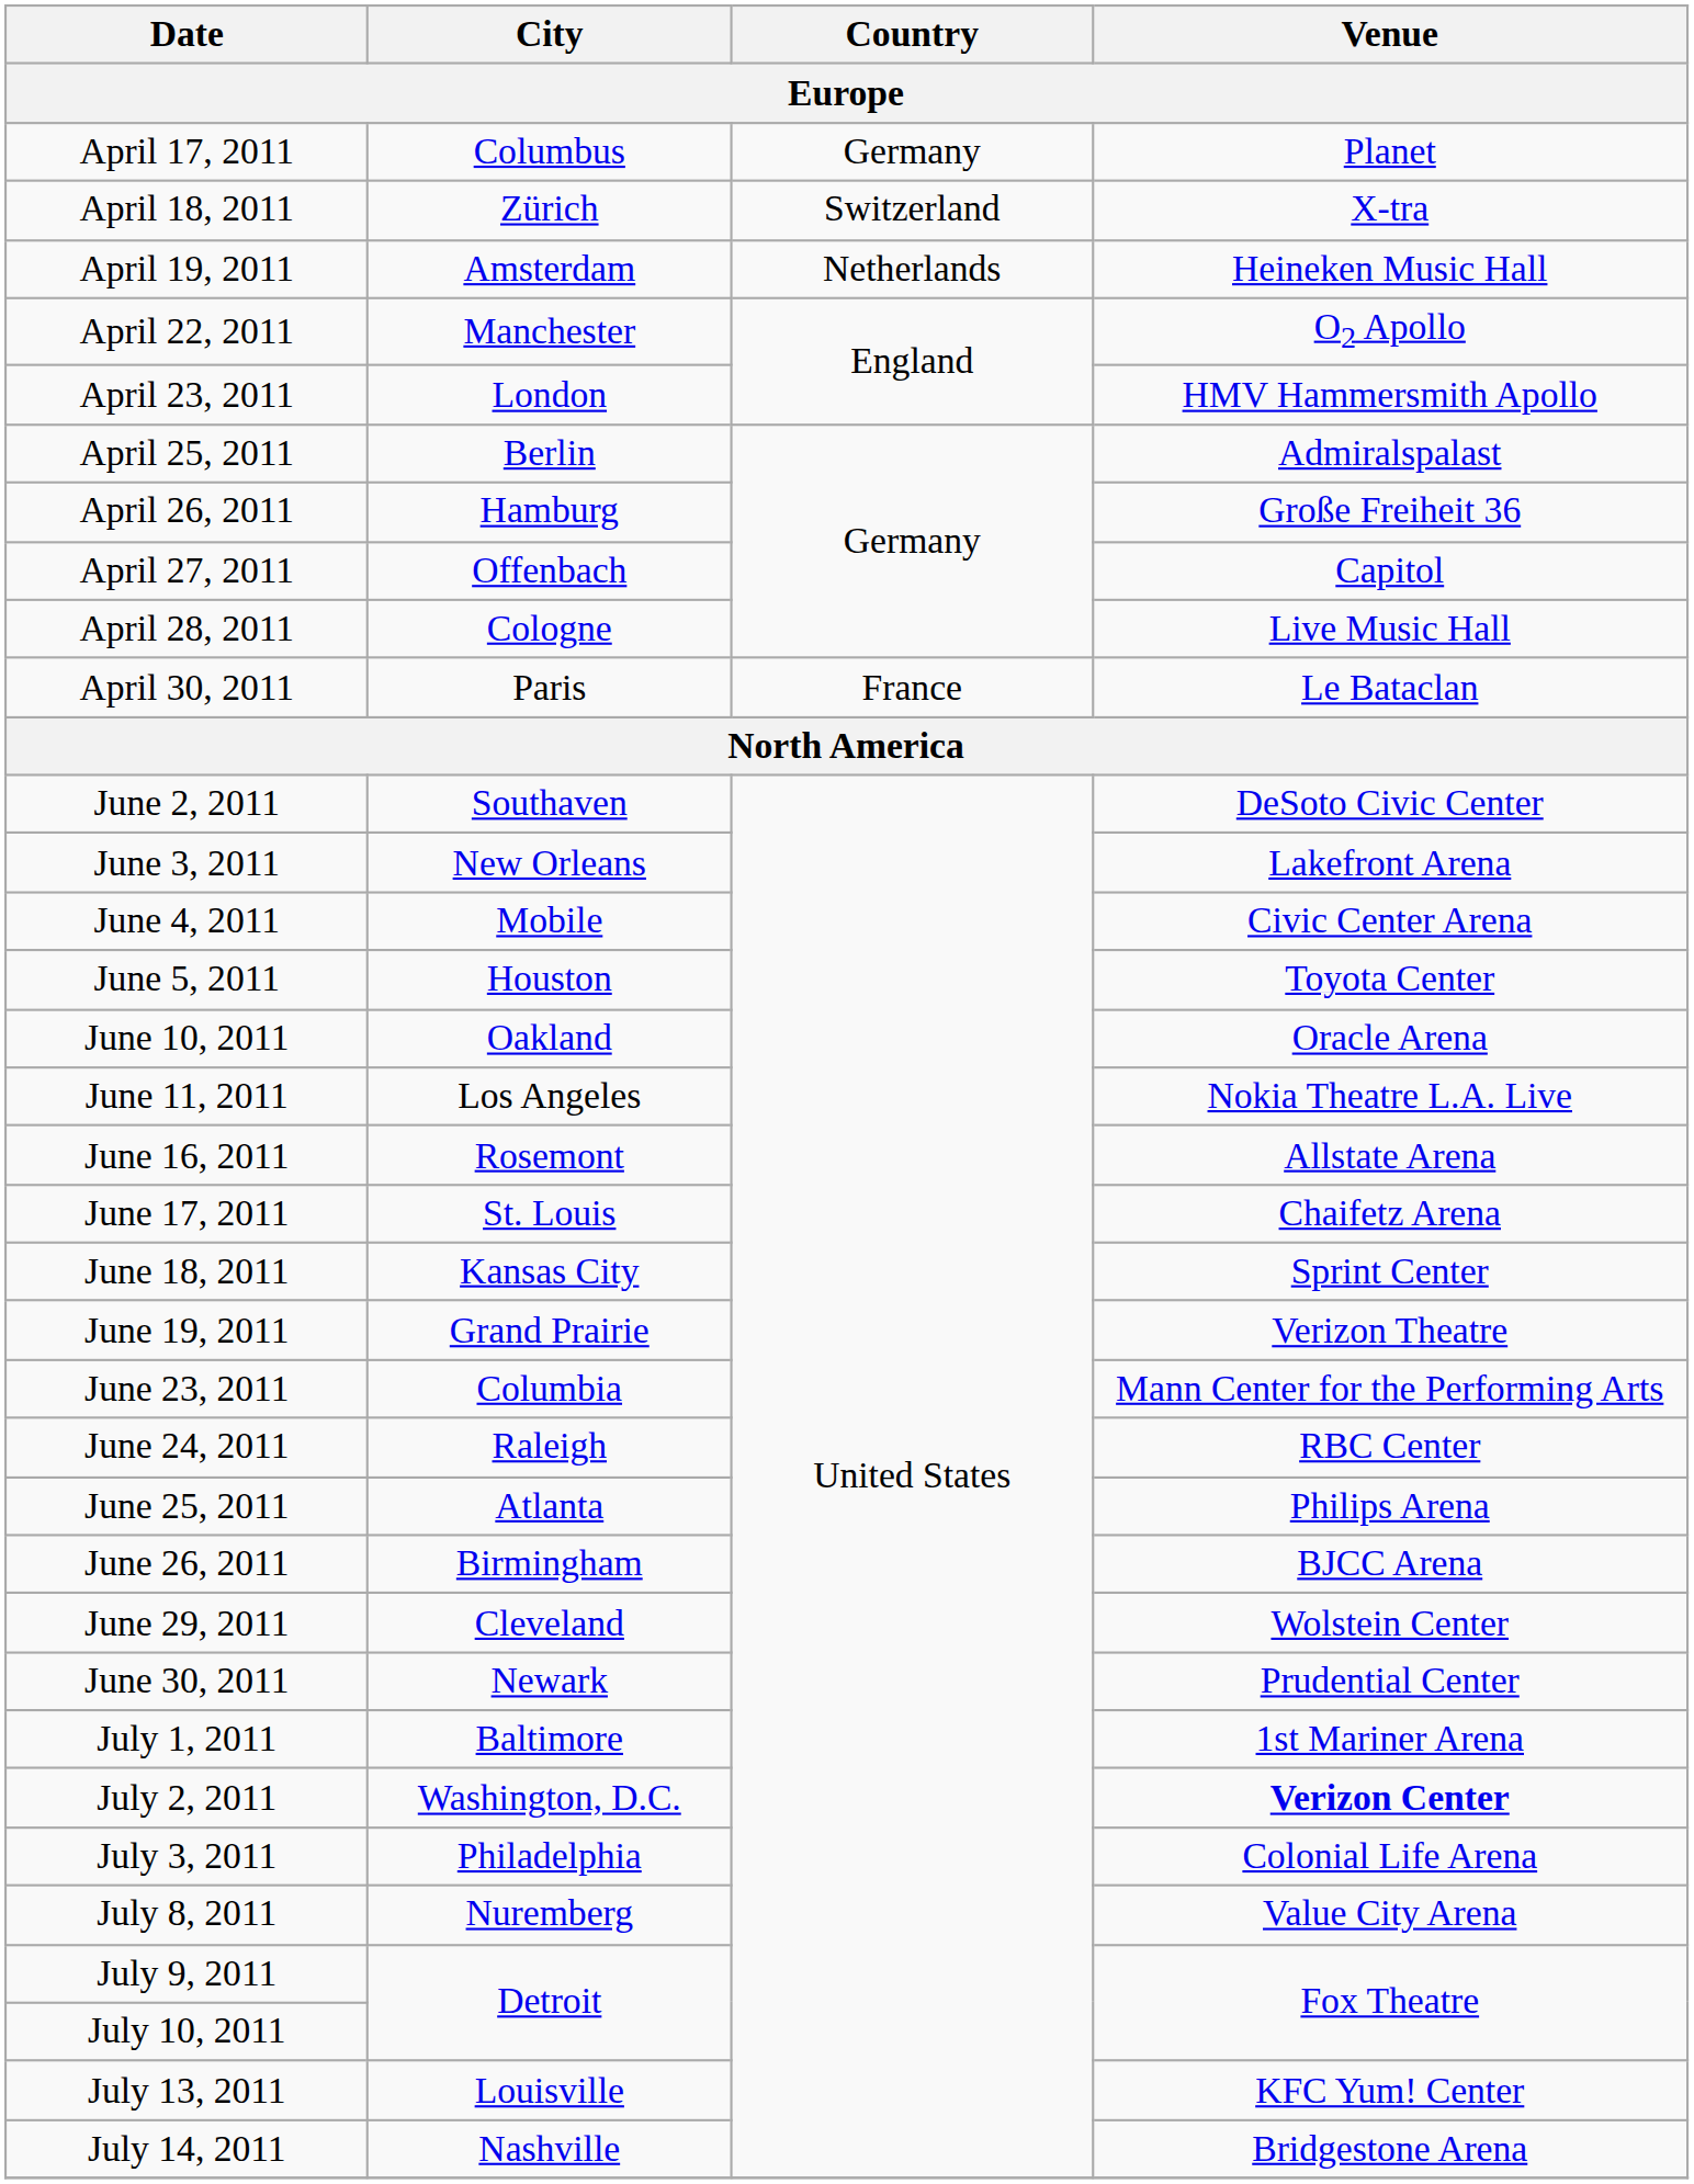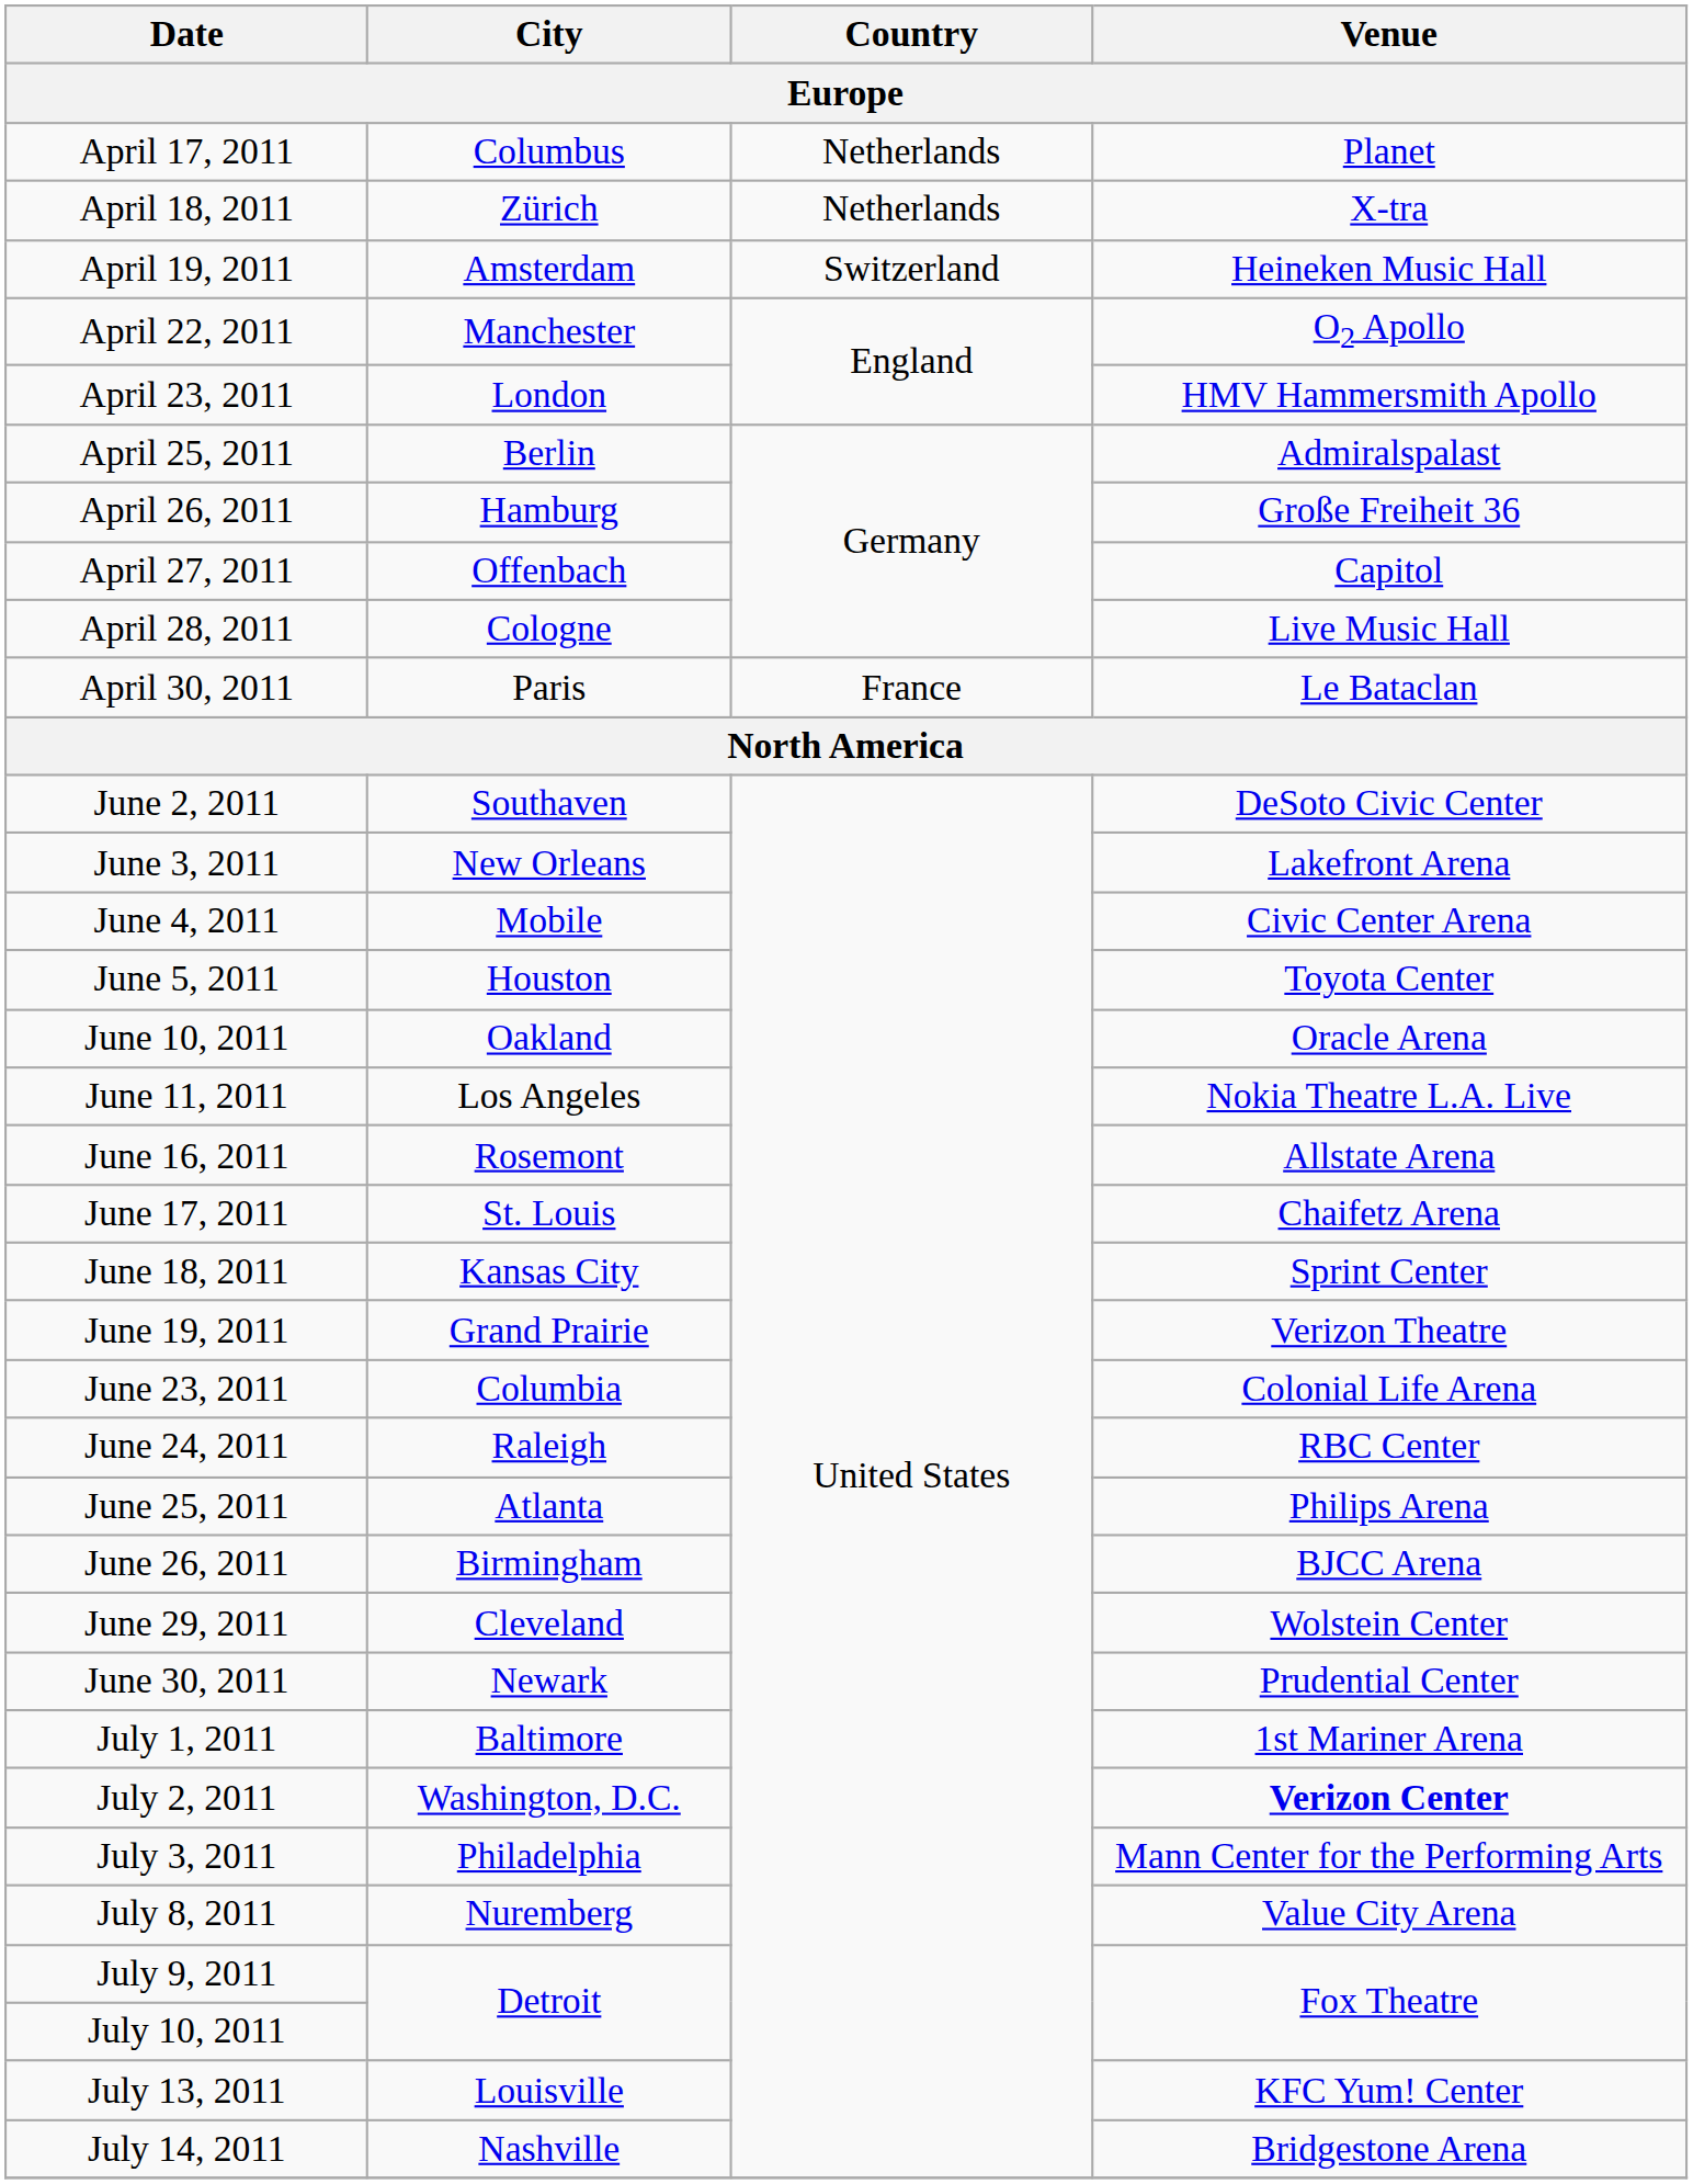 <table class="wikitable" style="text-align:center;">
 <tr>
 <th style="width:150px;">Date</th>
 <th style="width:150px;">City</th>
 <th style="width:150px;">Country</th>
 <th style="width:250px;">Venue</th>
 </tr>
 <tr>
 <th colspan="4">Europe</th>
 </tr>
 <tr>
 <td>April 17, 2011</td>
 <td><a href='#'>Columbus</a></td>
-<td>Germany</td>
+<td>Netherlands</td>
 <td><a href='#'>Planet</a></td>
 </tr>
 <tr>
 <td>April 18, 2011</td>
 <td><a href='#'>Zürich</a></td>
-<td>Switzerland</td>
+<td>Netherlands</td>
 <td><a href='#'>X-tra</a></td>
 </tr>
 <tr>
 <td>April 19, 2011</td>
 <td><a href='#'>Amsterdam</a></td>
-<td>Netherlands</td>
+<td>Switzerland</td>
 <td><a href='#'>Heineken Music Hall</a></td>
 </tr>
 <tr>
 <td>April 22, 2011</td>
 <td><a href='#'>Manchester</a></td>
 <td rowspan="2">England</td>
 <td><a href='#'>O<sub>2</sub> Apollo</a></td>
 </tr>
 <tr>
 <td>April 23, 2011</td>
 <td><a href='#'>London</a></td>
 <td><a href='#'>HMV Hammersmith Apollo</a></td>
 </tr>
 <tr>
 <td>April 25, 2011</td>
 <td><a href='#'>Berlin</a></td>
 <td rowspan="4">Germany</td>
 <td><a href='#'>Admiralspalast</a></td>
 </tr>
 <tr>
 <td>April 26, 2011</td>
 <td><a href='#'>Hamburg</a></td>
 <td><a href='#'>Große Freiheit 36</a></td>
 </tr>
 <tr>
 <td>April 27, 2011</td>
 <td><a href='#'>Offenbach</a></td>
 <td><a href='#'>Capitol</a></td>
 </tr>
 <tr>
 <td>April 28, 2011</td>
 <td><a href='#'>Cologne</a></td>
 <td><a href='#'>Live Music Hall</a></td>
 </tr>
 <tr>
 <td>April 30, 2011</td>
 <td>Paris</td>
 <td>France</td>
 <td><a href='#'>Le Bataclan</a></td>
 </tr>
 <tr>
 <th colspan="4">North America</th>
 </tr>
 <tr>
 <td>June 2, 2011</td>
 <td><a href='#'>Southaven</a></td>
 <td rowspan="24">United States</td>
 <td><a href='#'>DeSoto Civic Center</a></td>
 </tr>
 <tr>
 <td>June 3, 2011</td>
 <td><a href='#'>New Orleans</a></td>
 <td><a href='#'>Lakefront Arena</a></td>
 </tr>
 <tr>
 <td>June 4, 2011</td>
 <td><a href='#'>Mobile</a></td>
 <td><a href='#'>Civic Center Arena</a></td>
 </tr>
 <tr>
 <td>June 5, 2011</td>
 <td><a href='#'>Houston</a></td>
 <td><a href='#'>Toyota Center</a></td>
 </tr>
 <tr>
 <td>June 10, 2011</td>
 <td><a href='#'>Oakland</a></td>
 <td><a href='#'>Oracle Arena</a></td>
 </tr>
 <tr>
 <td>June 11, 2011</td>
 <td>Los Angeles</td>
 <td><a href='#'>Nokia Theatre L.A. Live</a></td>
 </tr>
 <tr>
 <td>June 16, 2011</td>
 <td><a href='#'>Rosemont</a></td>
 <td><a href='#'>Allstate Arena</a></td>
 </tr>
 <tr>
 <td>June 17, 2011</td>
 <td><a href='#'>St. Louis</a></td>
 <td><a href='#'>Chaifetz Arena</a></td>
 </tr>
 <tr>
 <td>June 18, 2011</td>
 <td><a href='#'>Kansas City</a></td>
 <td><a href='#'>Sprint Center</a></td>
 </tr>
 <tr>
 <td>June 19, 2011</td>
 <td><a href='#'>Grand Prairie</a></td>
 <td><a href='#'>Verizon Theatre</a></td>
 </tr>
 <tr>
 <td>June 23, 2011</td>
 <td><a href='#'>Columbia</a></td>
-<td><a href='#'>Mann Center for the Performing Arts</a></td>
+<td><a href='#'>Colonial Life Arena</a></td>
 </tr>
 <tr>
 <td>June 24, 2011</td>
 <td><a href='#'>Raleigh</a></td>
 <td><a href='#'>RBC Center</a></td>
 </tr>
 <tr>
 <td>June 25, 2011</td>
 <td><a href='#'>Atlanta</a></td>
 <td><a href='#'>Philips Arena</a></td>
 </tr>
 <tr>
 <td>June 26, 2011</td>
 <td><a href='#'>Birmingham</a></td>
 <td><a href='#'>BJCC Arena</a></td>
 </tr>
 <tr>
 <td>June 29, 2011</td>
 <td><a href='#'>Cleveland</a></td>
 <td><a href='#'>Wolstein Center</a></td>
 </tr>
 <tr>
 <td>June 30, 2011</td>
 <td><a href='#'>Newark</a></td>
 <td><a href='#'>Prudential Center</a></td>
 </tr>
 <tr>
 <td>July 1, 2011</td>
 <td><a href='#'>Baltimore</a></td>
 <td><a href='#'>1st Mariner Arena</a></td>
 </tr>
 <tr>
 <td>July 2, 2011</td>
 <td><a href='#'>Washington, D.C.</a></td>
 <td><strong><a href='#'>Verizon Center</a></strong></td>
 </tr>
 <tr>
 <td>July 3, 2011</td>
 <td><a href='#'>Philadelphia</a></td>
-<td><a href='#'>Colonial Life Arena</a></td>
+<td><a href='#'>Mann Center for the Performing Arts</a></td>
 </tr>
 <tr>
 <td>July 8, 2011</td>
 <td><a href='#'>Nuremberg</a></td>
 <td><a href='#'>Value City Arena</a></td>
 </tr>
 <tr>
 <td>July 9, 2011</td>
 <td rowspan="2"><a href='#'>Detroit</a></td>
 <td rowspan="2"><a href='#'>Fox Theatre</a></td>
 </tr>
 <tr>
 <td>July 10, 2011</td>
 </tr>
 <tr>
 <td>July 13, 2011</td>
 <td><a href='#'>Louisville</a></td>
 <td><a href='#'>KFC Yum! Center</a></td>
 </tr>
 <tr>
 <td>July 14, 2011</td>
 <td><a href='#'>Nashville</a></td>
 <td><a href='#'>Bridgestone Arena</a></td>
 </tr>
 <tr>
 </tr>
 </table>
